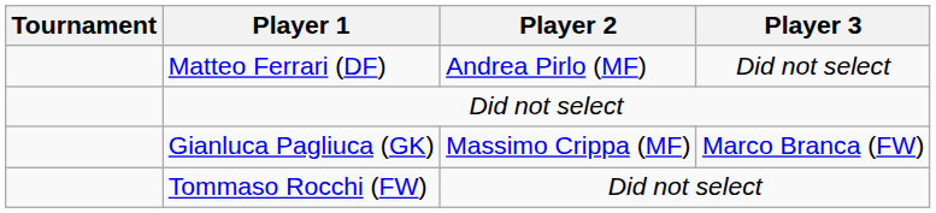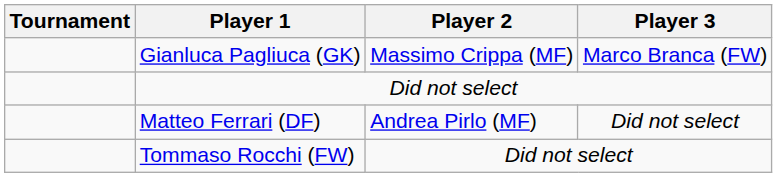 <table class="wikitable">
 <tr>
 <th>Tournament</th>
 <th>Player 1</th>
 <th>Player 2</th>
 <th>Player 3</th>
 </tr>
 <tr>
 <td></td>
-<td><a href='#'>Matteo Ferrari</a> (<a href='#'>DF</a>)</td>
-<td><a href='#'>Andrea Pirlo</a> (<a href='#'>MF</a>)</td>
-<td align="center"><em>Did not select</em></td>
+<td><a href='#'>Gianluca Pagliuca</a> (<a href='#'>GK</a>)</td>
+<td><a href='#'>Massimo Crippa</a> (<a href='#'>MF</a>)</td>
+<td><a href='#'>Marco Branca</a> (<a href='#'>FW</a>)</td>
 </tr>
 <tr>
 <td></td>
 <td colspan="3" align="center"><em>Did not select</em></td>
 </tr>
 <tr>
 <td></td>
-<td><a href='#'>Gianluca Pagliuca</a> (<a href='#'>GK</a>)</td>
-<td><a href='#'>Massimo Crippa</a> (<a href='#'>MF</a>)</td>
-<td><a href='#'>Marco Branca</a> (<a href='#'>FW</a>)</td>
+<td><a href='#'>Matteo Ferrari</a> (<a href='#'>DF</a>)</td>
+<td><a href='#'>Andrea Pirlo</a> (<a href='#'>MF</a>)</td>
+<td align="center"><em>Did not select</em></td>
 </tr>
 <tr>
 <td></td>
 <td><a href='#'>Tommaso Rocchi</a>  (<a href='#'>FW</a>)</td>
 <td colspan="2" align="center"><em>Did not select</em></td>
 </tr>
 </table>
